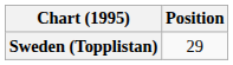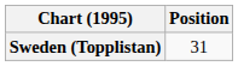 <table class="wikitable plainrowheaders" style="text-align:center">
 <tr>
 <th scope="col">Chart (1995)</th>
 <th scope="col">Position</th>
 </tr>
 <tr>
 <th scope="row">Sweden (Topplistan)</th>
-<td>29</td>
+<td>31</td>
 </tr>
 </table>
